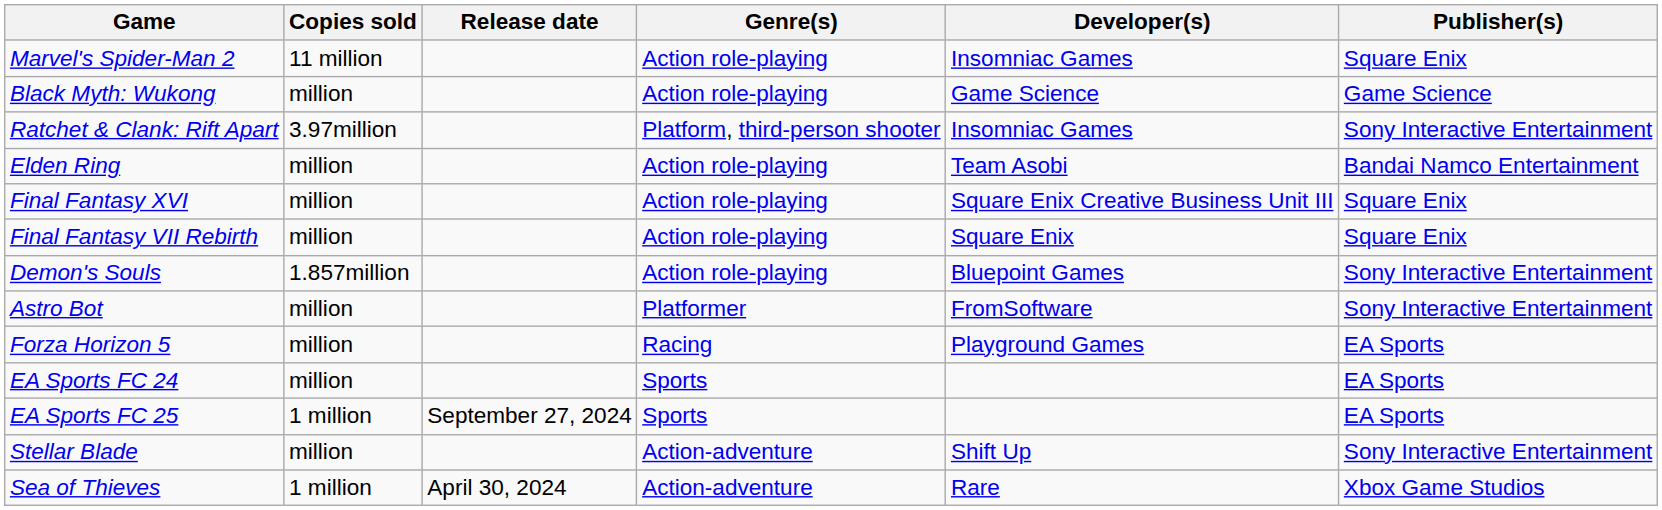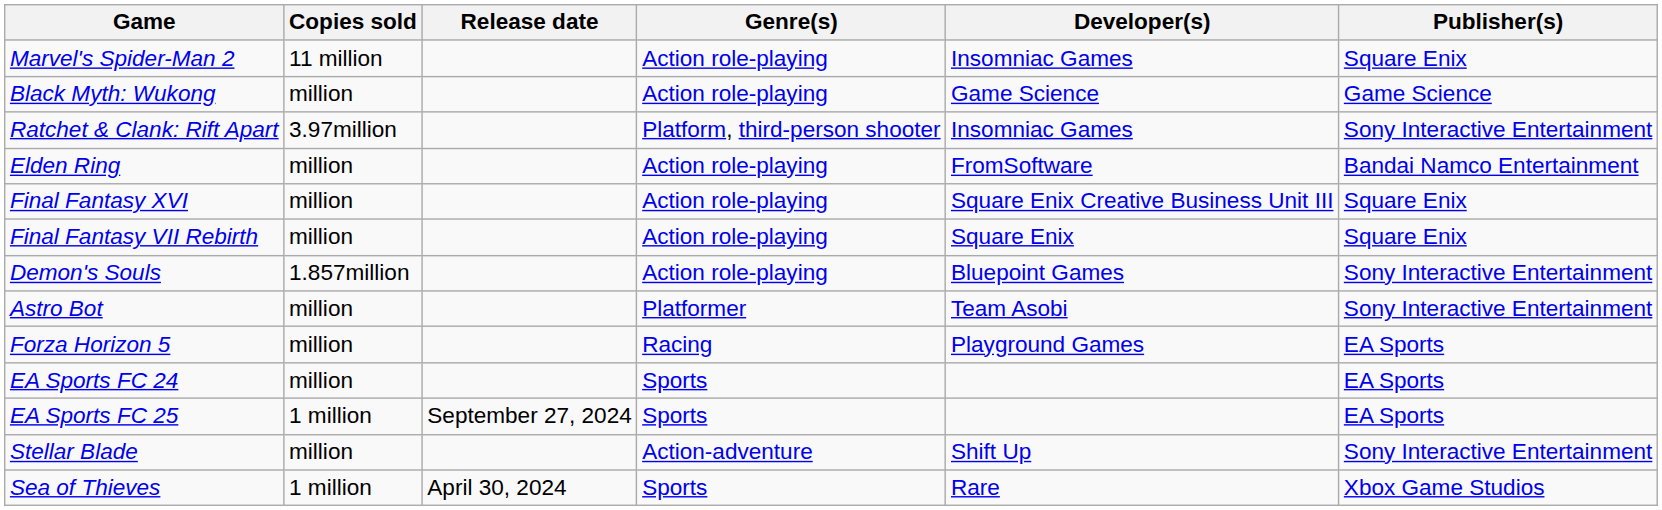 <table class="wikitable plainrowheaders sortable">
 <tr>
 <th scope="col">Game</th>
 <th scope="col">Copies sold</th>
 <th scope="col">Release date</th>
 <th scope="col">Genre(s)</th>
 <th scope="col">Developer(s)</th>
 <th scope="col">Publisher(s)</th>
 </tr>
 <tr>
 <td><em><a href='#'>Marvel's Spider-Man&nbsp;2</a></em></td>
 <td>11 million</td>
 <td></td>
 <td><a href='#'>Action role-playing</a></td>
 <td><a href='#'>Insomniac Games</a></td>
 <td><a href='#'>Square Enix</a></td>
 </tr>
 <tr>
 <td><em><a href='#'>Black Myth: Wukong</a></em></td>
 <td>million</td>
 <td></td>
 <td><a href='#'>Action role-playing</a></td>
 <td><a href='#'>Game Science</a></td>
 <td><a href='#'>Game Science</a></td>
 </tr>
 <tr>
 <td><em><a href='#'>Ratchet & Clank: Rift Apart</a></em></td>
 <td>3.97million</td>
 <td></td>
 <td><a href='#'>Platform</a>, <a href='#'>third-person shooter</a></td>
 <td><a href='#'>Insomniac Games</a></td>
 <td><a href='#'>Sony Interactive Entertainment</a></td>
 </tr>
 <tr>
 <td><em><a href='#'>Elden Ring</a></em></td>
 <td>million</td>
 <td></td>
 <td><a href='#'>Action role-playing</a></td>
-<td><a href='#'>Team Asobi</a></td>
+<td><a href='#'>FromSoftware</a></td>
 <td><a href='#'>Bandai Namco Entertainment</a><small></small></td>
 </tr>
 <tr>
 <td><em><a href='#'>Final Fantasy XVI</a></em></td>
 <td>million</td>
 <td></td>
 <td><a href='#'>Action role-playing</a></td>
 <td><a href='#'>Square Enix Creative Business Unit III</a></td>
 <td><a href='#'>Square Enix</a></td>
 </tr>
 <tr>
 <td><em><a href='#'>Final Fantasy VII Rebirth</a></em></td>
 <td>million</td>
 <td></td>
 <td><a href='#'>Action role-playing</a></td>
 <td><a href='#'>Square Enix</a></td>
 <td><a href='#'>Square Enix</a></td>
 </tr>
 <tr>
 <td><em><a href='#'>Demon's Souls</a></em></td>
 <td>1.857million</td>
 <td></td>
 <td><a href='#'>Action role-playing</a></td>
 <td><a href='#'>Bluepoint Games</a></td>
 <td><a href='#'>Sony Interactive Entertainment</a></td>
 </tr>
 <tr>
 <td><em><a href='#'>Astro Bot</a></em></td>
 <td>million</td>
 <td></td>
 <td><a href='#'>Platformer</a></td>
-<td><a href='#'>FromSoftware</a></td>
+<td><a href='#'>Team Asobi</a></td>
 <td><a href='#'>Sony Interactive Entertainment</a></td>
 </tr>
 <tr>
 <td><em><a href='#'>Forza Horizon 5</a></em></td>
 <td>million</td>
 <td></td>
 <td><a href='#'>Racing</a></td>
 <td><a href='#'>Playground Games</a></td>
 <td><a href='#'>EA Sports</a></td>
 </tr>
 <tr>
 <td><em><a href='#'>EA Sports FC 24</a></em></td>
 <td>million</td>
 <td></td>
 <td><a href='#'>Sports</a></td>
 <td></td>
 <td><a href='#'>EA Sports</a></td>
 </tr>
 <tr>
 <td><em><a href='#'>EA Sports FC 25</a></em></td>
 <td>1 million</td>
 <td>September 27, 2024</td>
 <td><a href='#'>Sports</a></td>
 <td></td>
 <td><a href='#'>EA Sports</a></td>
 </tr>
 <tr>
 <td><em><a href='#'>Stellar Blade</a></em></td>
 <td>million</td>
 <td></td>
 <td><a href='#'>Action-adventure</a></td>
 <td><a href='#'>Shift Up</a></td>
 <td><a href='#'>Sony Interactive Entertainment</a></td>
 </tr>
 <tr>
 <td><em><a href='#'>Sea of Thieves</a></em></td>
 <td>1 million</td>
 <td>April 30, 2024</td>
-<td><a href='#'>Action-adventure</a></td>
+<td><a href='#'>Sports</a></td>
 <td><a href='#'>Rare</a></td>
 <td><a href='#'>Xbox Game Studios</a></td>
 </tr>
 </table>
